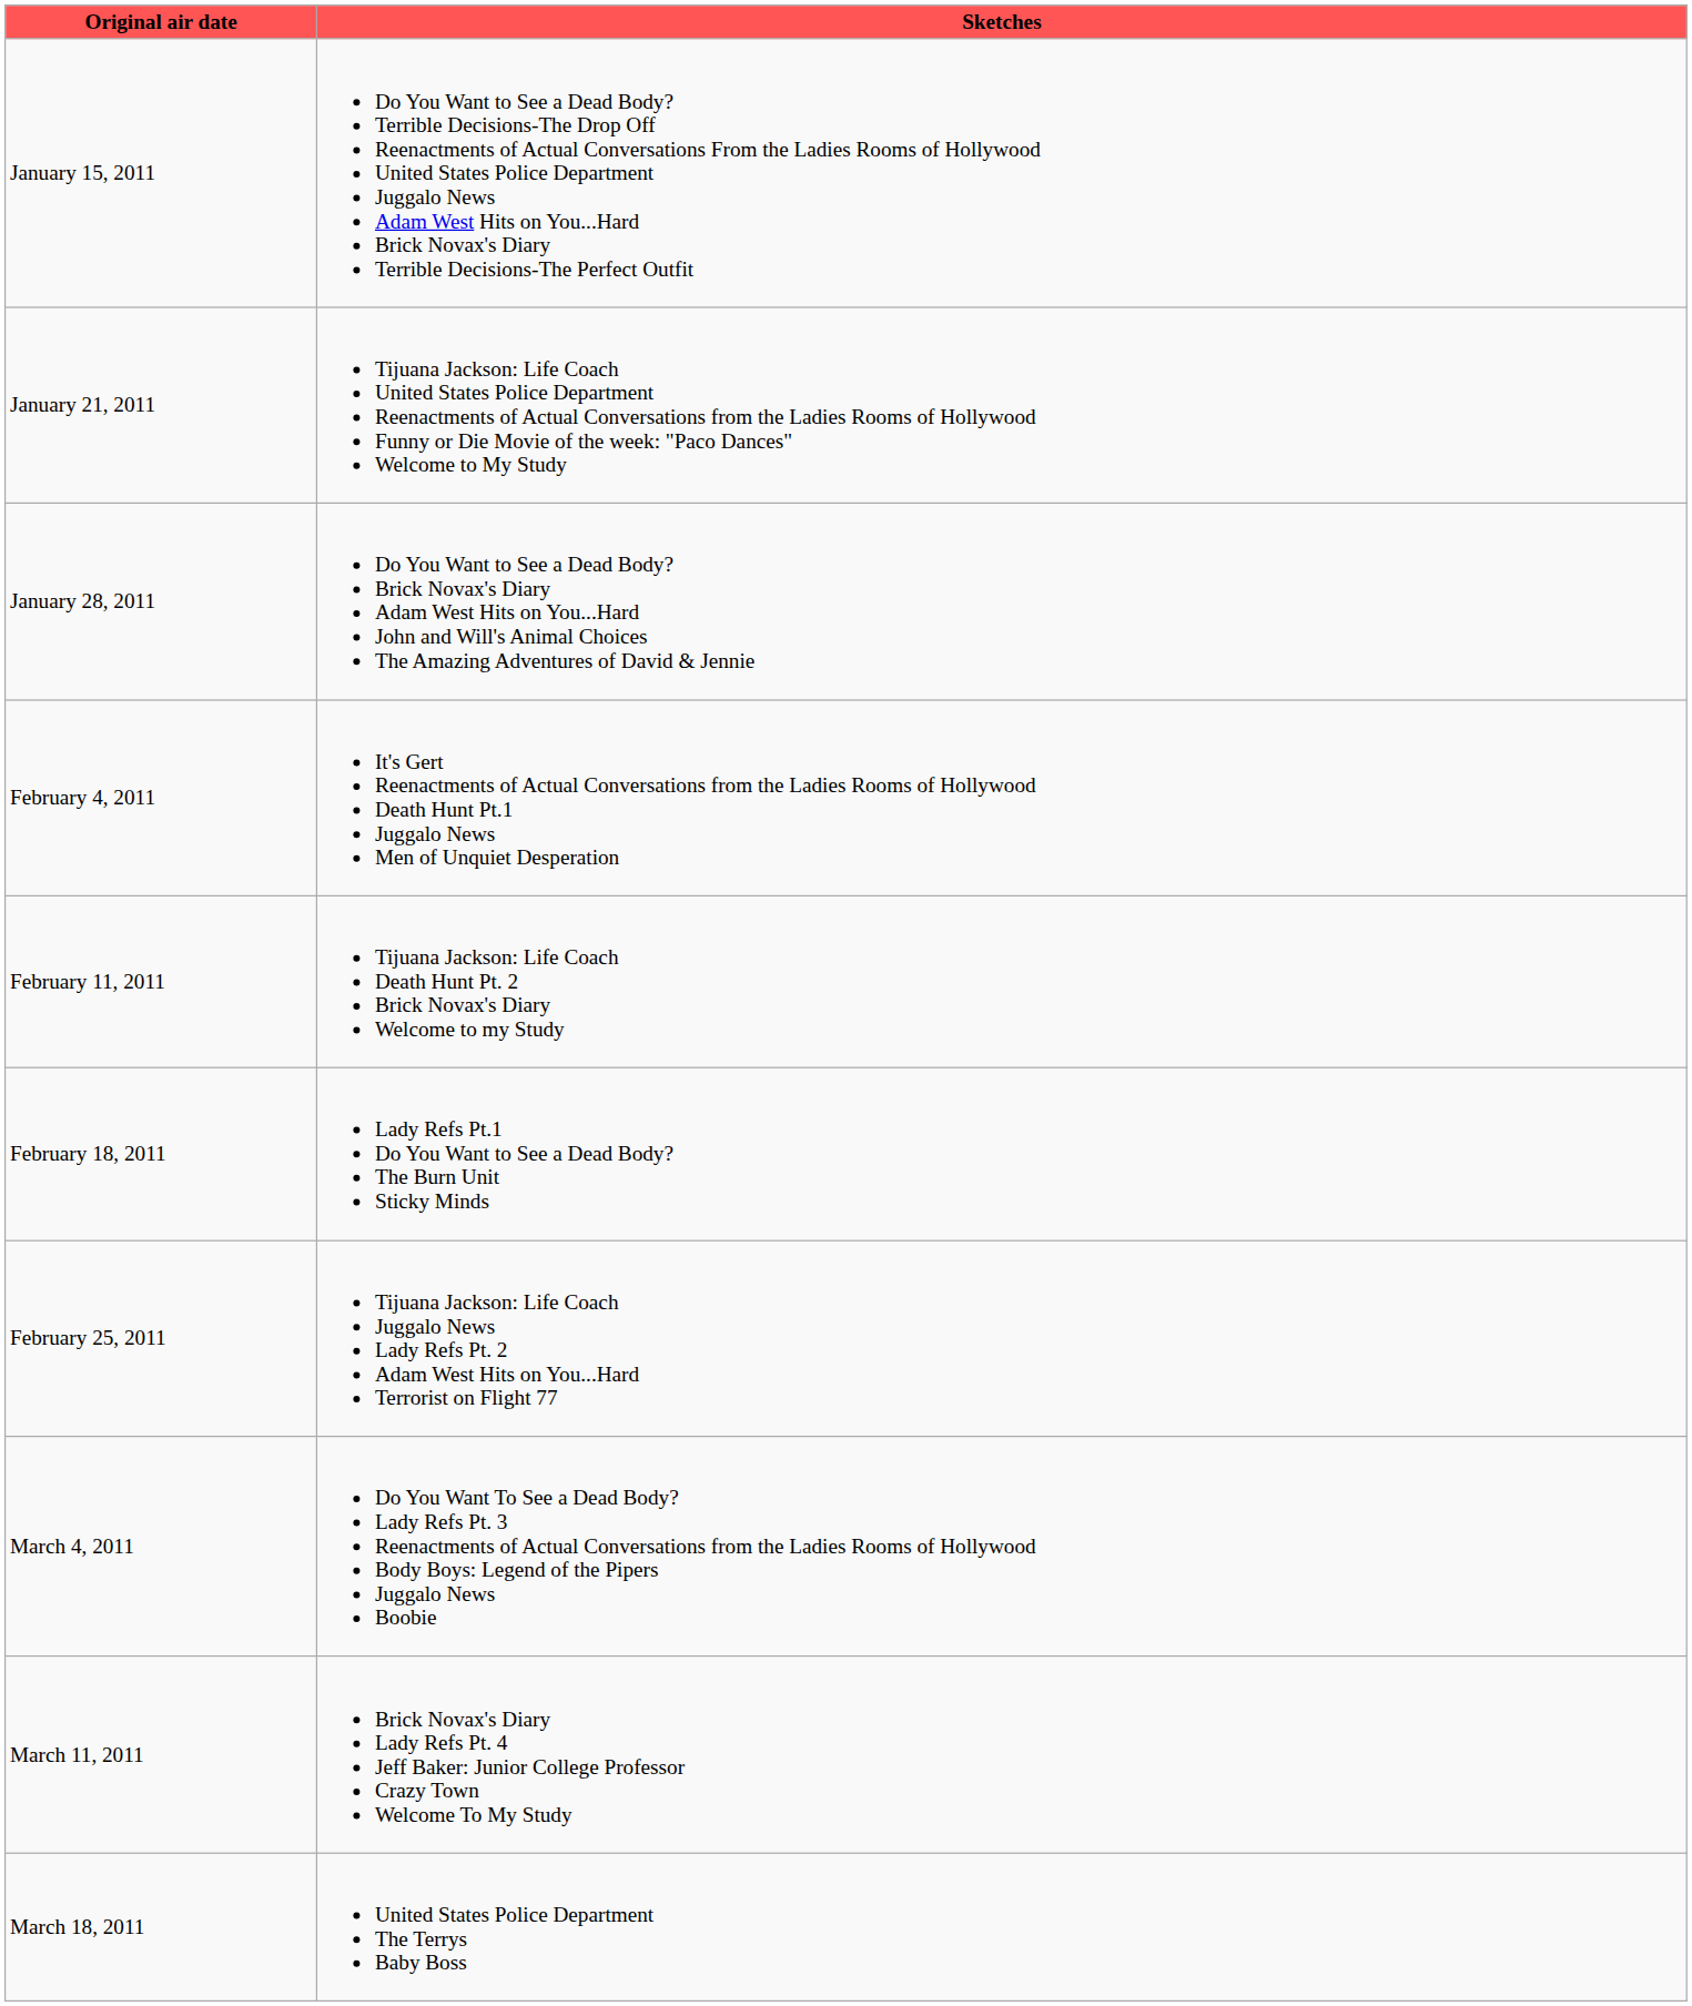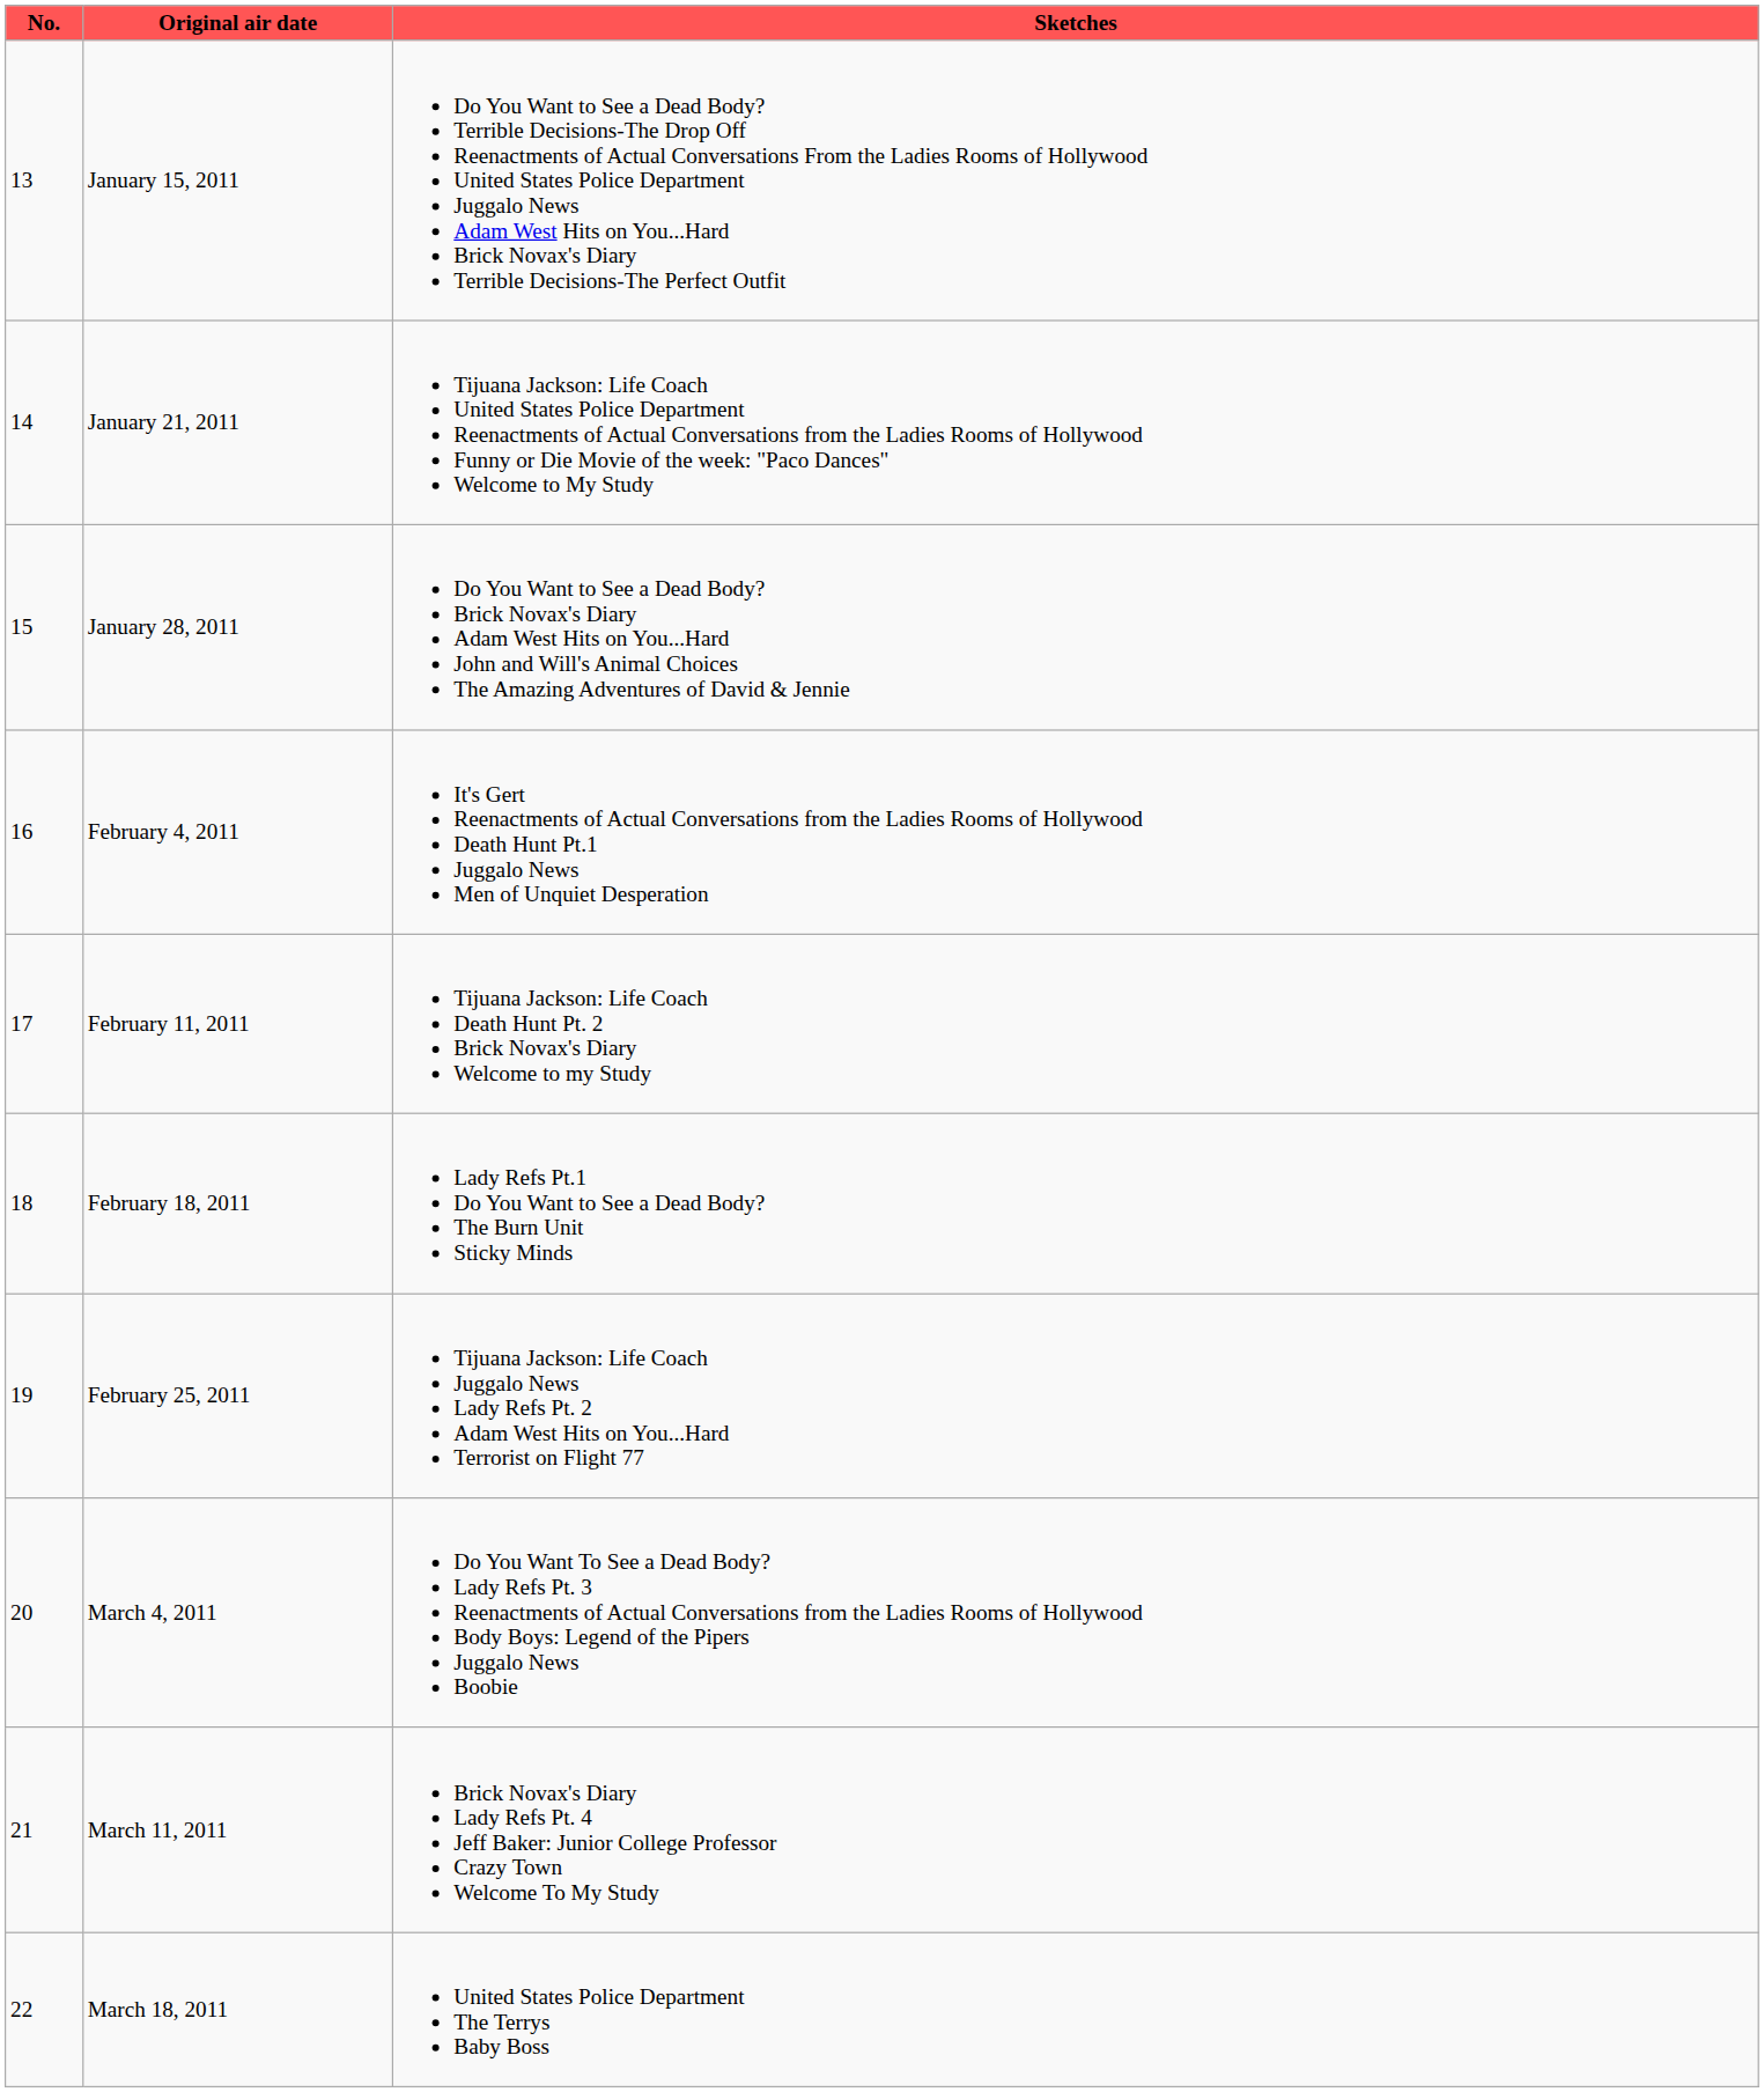 <table class="wikitable" style="width:100%;">
 <tr>
+<th style="background:#ff5555">No.</th>
 <th style="background:#ff5555">Original air date</th>
 <th style="background:#ff5555">Sketches</th>
 </tr>
 <tr>
+<td>13</td>
 <td>January 15, 2011</td>
 <td><br><ul><li>Do You Want to See a Dead Body?</li><li>Terrible Decisions-The Drop Off</li><li>Reenactments of Actual Conversations From the Ladies Rooms of Hollywood</li><li>United States Police Department</li><li>Juggalo News</li><li><a href='#'>Adam West</a> Hits on You...Hard</li><li>Brick Novax's Diary</li><li>Terrible Decisions-The Perfect Outfit</li></ul></td>
 </tr>
 <tr>
+<td>14</td>
 <td>January 21, 2011</td>
 <td><br><ul><li>Tijuana Jackson: Life Coach</li><li>United States Police Department</li><li>Reenactments of Actual Conversations from the Ladies Rooms of Hollywood</li><li>Funny or Die Movie of the week: "Paco Dances"</li><li>Welcome to My Study</li></ul></td>
 </tr>
 <tr>
+<td>15</td>
 <td>January 28, 2011</td>
 <td><br><ul><li>Do You Want to See a Dead Body?</li><li>Brick Novax's Diary</li><li>Adam West Hits on You...Hard</li><li>John and Will's Animal Choices</li><li>The Amazing Adventures of David & Jennie</li></ul></td>
 </tr>
 <tr>
+<td>16</td>
 <td>February 4, 2011</td>
 <td><br><ul><li>It's Gert</li><li>Reenactments of Actual Conversations from the Ladies Rooms of Hollywood</li><li>Death Hunt Pt.1</li><li>Juggalo News</li><li>Men of Unquiet Desperation</li></ul></td>
 </tr>
 <tr>
+<td>17</td>
 <td>February 11, 2011</td>
 <td><br><ul><li>Tijuana Jackson: Life Coach</li><li>Death Hunt Pt. 2</li><li>Brick Novax's Diary</li><li>Welcome to my Study</li></ul></td>
 </tr>
 <tr>
+<td>18</td>
 <td>February 18, 2011</td>
 <td><br><ul><li>Lady Refs Pt.1</li><li>Do You Want to See a Dead Body?</li><li>The Burn Unit</li><li>Sticky Minds</li></ul></td>
 </tr>
 <tr>
+<td>19</td>
 <td>February 25, 2011</td>
 <td><br><ul><li>Tijuana Jackson: Life Coach</li><li>Juggalo News</li><li>Lady Refs Pt. 2</li><li>Adam West Hits on You...Hard</li><li>Terrorist on Flight 77</li></ul></td>
 </tr>
 <tr>
+<td>20</td>
 <td>March 4, 2011</td>
 <td><br><ul><li>Do You Want To See a Dead Body?</li><li>Lady Refs Pt. 3</li><li>Reenactments of Actual Conversations from the Ladies Rooms of Hollywood</li><li>Body Boys: Legend of the Pipers</li><li>Juggalo News</li><li>Boobie</li></ul></td>
 </tr>
 <tr>
+<td>21</td>
 <td>March 11, 2011</td>
 <td><br><ul><li>Brick Novax's Diary</li><li>Lady Refs Pt. 4</li><li>Jeff Baker: Junior College Professor</li><li>Crazy Town</li><li>Welcome To My Study</li></ul></td>
 </tr>
 <tr>
+<td>22</td>
 <td>March 18, 2011</td>
 <td><br><ul><li>United States Police Department</li><li>The Terrys</li><li>Baby Boss</li></ul></td>
 </tr>
 </table>
